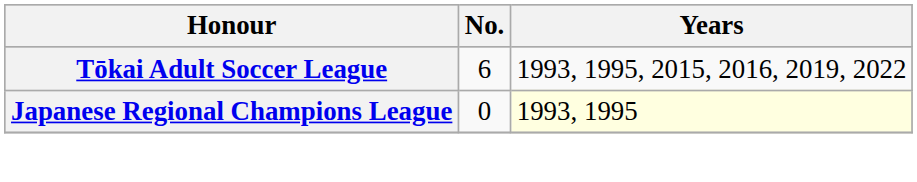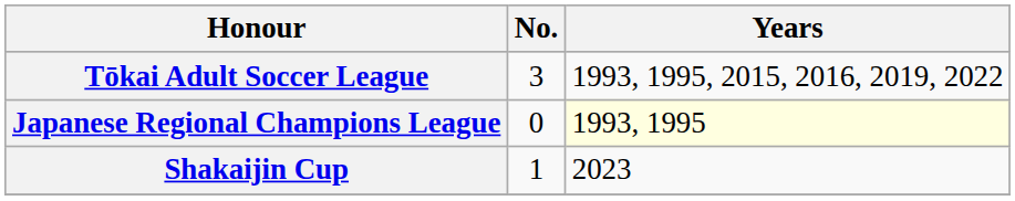 <table class="wikitable plainrowheaders">
 <tr>
 <th scope=col>Honour</th>
 <th scope=col>No.</th>
 <th scope=col>Years</th>
 </tr>
 <tr>
 <th scope=row><a href='#'>Tōkai Adult Soccer League</a></th>
-<td align="center">6</td>
+<td align="center">3</td>
 <td>1993, 1995, 2015, 2016, 2019, 2022</td>
 </tr>
 <tr>
 <th scope=row><a href='#'>Japanese Regional Champions League</a></th>
 <td align="center">0</td>
 <td style="background: lightyellow;">1993, 1995</td>
 </tr>
 <tr>
+<th scope=row><a href='#'>Shakaijin Cup</a></th>
+<td align="center">1</td>
+<td>2023</td>
+</tr>
+<tr>
 </tr>
 </table>
